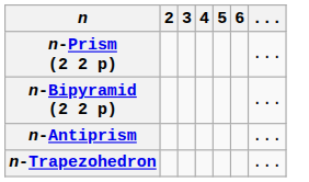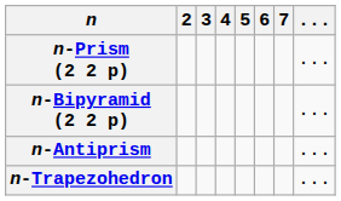 <table class=wikitable>
 <tr>
 <th><em>n</em></th>
 <th>2</th>
 <th>3</th>
 <th>4</th>
 <th>5</th>
 <th>6</th>
+<th>7</th>
 <th>...</th>
 </tr>
 <tr>
 <th><em>n</em>-<a href='#'>Prism</a><br>(2 2 p)</th>
+<td></td>
 <td></td>
 <td></td>
 <td></td>
 <td></td>
 <td></td>
 <td>...</td>
 </tr>
 <tr>
 <th><em>n</em>-<a href='#'>Bipyramid</a><br>(2 2 p)</th>
 <td></td>
 <td></td>
 <td></td>
 <td></td>
 <td></td>
+<td></td>
 <td>...</td>
 </tr>
 <tr>
 <th><em>n</em>-<a href='#'>Antiprism</a></th>
+<td></td>
 <td></td>
 <td></td>
 <td></td>
 <td></td>
 <td></td>
 <td>...</td>
 </tr>
 <tr>
 <th><em>n</em>-<a href='#'>Trapezohedron</a></th>
 <td></td>
 <td></td>
 <td></td>
 <td></td>
 <td></td>
+<td></td>
 <td>...</td>
 </tr>
 </table>
